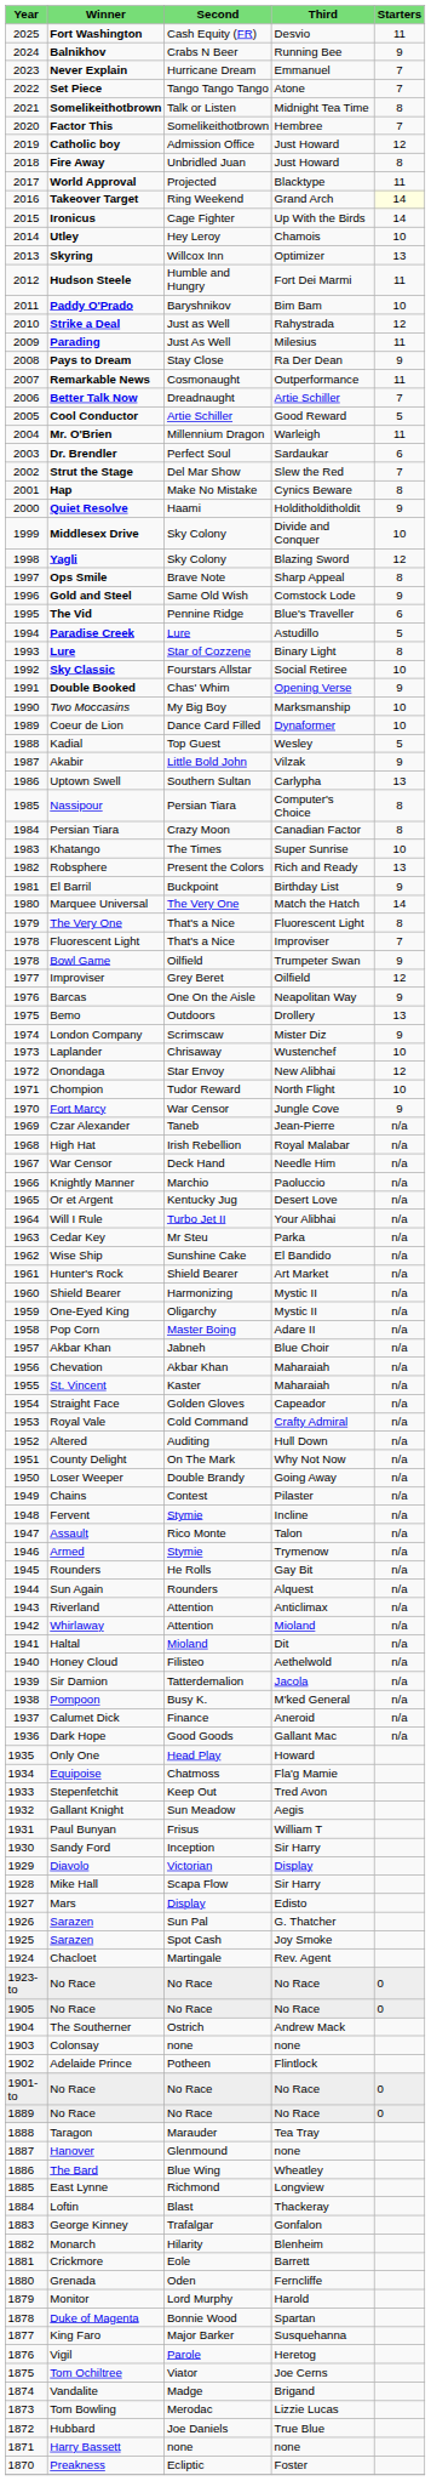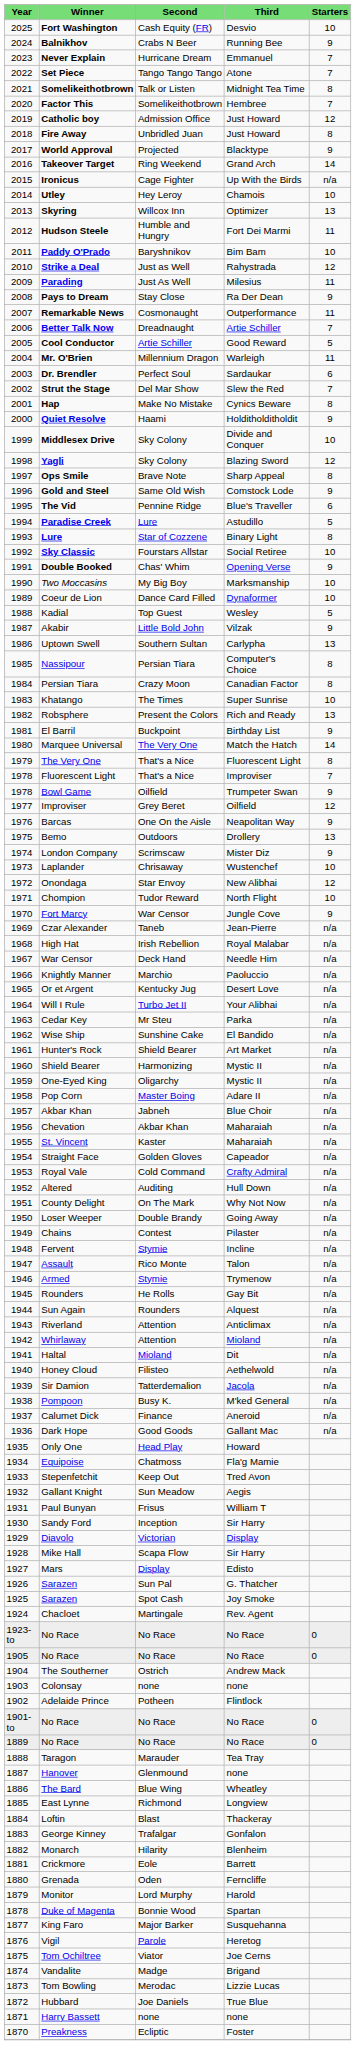 <table class = "wikitable sortable" | border="1" cellpadding="0" style="border-collapse: collapse; font-size:90%">
 <tr bgcolor="#77dd77" align="center">
 <td width="45px"><strong>Year</strong> <br></td>
 <td width="130px"><strong>Winner</strong> <br></td>
 <td width="125px"><strong>Second</strong> <br></td>
 <td width="120px"><strong>Third</strong> <br></td>
 <td width="55px"><strong>Starters</strong></td>
 </tr>
 <tr>
 <td align="center">2025</td>
 <td><strong>Fort Washington</strong></td>
 <td>Cash Equity (<a href='#'>FR</a>)</td>
 <td>Desvio</td>
-<td align=center>11</td>
+<td align="center">10</td>
 </tr>
 <tr>
 <td align="center">2024</td>
 <td><strong>Balnikhov</strong></td>
 <td>Crabs N Beer</td>
 <td>Running Bee</td>
 <td align="center">9</td>
 </tr>
 <tr>
 <td align="center">2023</td>
 <td><strong>Never Explain</strong></td>
 <td>Hurricane Dream</td>
 <td>Emmanuel</td>
 <td align="center">7</td>
 </tr>
 <tr>
 <td align=center>2022</td>
 <td><strong>Set Piece</strong></td>
 <td>Tango Tango Tango</td>
 <td>Atone</td>
 <td align=center>7</td>
 </tr>
 <tr>
 <td align=center>2021</td>
 <td><strong>Somelikeithotbrown</strong></td>
 <td>Talk or Listen</td>
 <td>Midnight Tea Time</td>
 <td align=center>8</td>
 </tr>
 <tr>
 <td align=center>2020</td>
 <td><strong>Factor This</strong></td>
 <td>Somelikeithotbrown</td>
 <td>Hembree</td>
 <td align=center>7</td>
 </tr>
 <tr>
 <td align=center>2019</td>
 <td><strong>Catholic boy</strong></td>
 <td>Admission Office</td>
 <td>Just Howard</td>
 <td align=center>12</td>
 </tr>
 <tr>
 <td align=center>2018</td>
 <td><strong>Fire Away</strong></td>
 <td>Unbridled Juan</td>
 <td>Just Howard</td>
 <td align=center>8</td>
 </tr>
 <tr>
 <td align=center>2017</td>
 <td><strong>World Approval</strong></td>
 <td>Projected</td>
 <td>Blacktype</td>
-<td align=center>11</td>
+<td align=center>9</td>
 </tr>
 <tr>
 <td align=center>2016</td>
 <td><strong>Takeover Target</strong></td>
 <td>Ring Weekend</td>
 <td>Grand Arch</td>
-<td align=center style="background: lightyellow;">14</td>
+<td align=center>14</td>
 </tr>
 <tr>
 <td align=center>2015</td>
 <td><strong>Ironicus</strong></td>
 <td>Cage Fighter</td>
 <td>Up With the Birds</td>
-<td align=center>14</td>
+<td align=center>n/a</td>
 </tr>
 <tr>
 <td align=center>2014</td>
 <td><strong>Utley</strong></td>
 <td>Hey Leroy</td>
 <td>Chamois</td>
 <td align=center>10</td>
 </tr>
 <tr>
 <td align=center>2013</td>
 <td><strong>Skyring</strong></td>
 <td>Willcox Inn</td>
 <td>Optimizer</td>
 <td align=center>13</td>
 </tr>
 <tr>
 <td align=center>2012</td>
 <td><strong>Hudson Steele</strong></td>
 <td>Humble and Hungry</td>
 <td>Fort Dei Marmi</td>
 <td align=center>11</td>
 </tr>
 <tr>
 <td align=center>2011</td>
 <td><strong><a href='#'>Paddy O'Prado</a></strong></td>
 <td>Baryshnikov</td>
 <td>Bim Bam</td>
 <td align=center>10</td>
 </tr>
 <tr>
 <td align=center>2010</td>
 <td><strong><a href='#'>Strike a Deal</a></strong></td>
 <td>Just as Well</td>
 <td>Rahystrada</td>
 <td align=center>12</td>
 </tr>
 <tr>
 <td align=center>2009</td>
 <td><strong><a href='#'>Parading</a></strong></td>
 <td>Just As Well</td>
 <td>Milesius</td>
 <td align=center>11</td>
 </tr>
 <tr>
 <td align=center>2008</td>
 <td><strong>Pays to Dream</strong></td>
 <td>Stay Close</td>
 <td>Ra Der Dean</td>
 <td align=center>9</td>
 </tr>
 <tr>
 <td align=center>2007</td>
 <td><strong>Remarkable News</strong></td>
 <td>Cosmonaught</td>
 <td>Outperformance</td>
 <td align=center>11</td>
 </tr>
 <tr>
 <td align=center>2006</td>
 <td><strong><a href='#'>Better Talk Now</a></strong></td>
 <td>Dreadnaught</td>
 <td><a href='#'>Artie Schiller</a></td>
 <td align=center>7</td>
 </tr>
 <tr>
 <td align=center>2005</td>
 <td><strong>Cool Conductor</strong></td>
 <td><a href='#'>Artie Schiller</a></td>
 <td>Good Reward</td>
 <td align=center>5</td>
 </tr>
 <tr>
 <td align=center>2004</td>
 <td><strong>Mr. O'Brien</strong></td>
 <td>Millennium Dragon</td>
 <td>Warleigh</td>
 <td align=center>11</td>
 </tr>
 <tr>
 <td align=center>2003</td>
 <td><strong>Dr. Brendler</strong></td>
 <td>Perfect Soul</td>
 <td>Sardaukar</td>
 <td align=center>6</td>
 </tr>
 <tr>
 <td align=center>2002</td>
 <td><strong>Strut the Stage</strong></td>
 <td>Del Mar Show</td>
 <td>Slew the Red</td>
 <td align=center>7</td>
 </tr>
 <tr>
 <td align=center>2001</td>
 <td><strong>Hap</strong></td>
 <td>Make No Mistake</td>
 <td>Cynics Beware</td>
 <td align=center>8</td>
 </tr>
 <tr>
 <td align=center>2000</td>
 <td><strong><a href='#'>Quiet Resolve</a></strong></td>
 <td>Haami</td>
 <td>Holditholditholdit</td>
 <td align=center>9</td>
 </tr>
 <tr>
 <td align=center>1999</td>
 <td><strong>Middlesex Drive</strong></td>
 <td>Sky Colony</td>
 <td>Divide and Conquer</td>
 <td align=center>10</td>
 </tr>
 <tr>
 <td align=center>1998</td>
 <td><strong><a href='#'>Yagli</a></strong></td>
 <td>Sky Colony</td>
 <td>Blazing Sword</td>
 <td align=center>12</td>
 </tr>
 <tr>
 <td align=center>1997</td>
 <td><strong>Ops Smile</strong></td>
 <td>Brave Note</td>
 <td>Sharp Appeal</td>
 <td align=center>8</td>
 </tr>
 <tr>
 <td align=center>1996</td>
 <td><strong>Gold and Steel</strong></td>
 <td>Same Old Wish</td>
 <td>Comstock Lode</td>
 <td align=center>9</td>
 </tr>
 <tr>
 <td align=center>1995</td>
 <td><strong>The Vid</strong></td>
 <td>Pennine Ridge</td>
 <td>Blue's Traveller</td>
 <td align=center>6</td>
 </tr>
 <tr>
 <td align=center>1994</td>
 <td><strong><a href='#'>Paradise Creek</a></strong></td>
 <td><a href='#'>Lure</a></td>
 <td>Astudillo</td>
 <td align=center>5</td>
 </tr>
 <tr>
 <td align=center>1993</td>
 <td><strong><a href='#'>Lure</a></strong></td>
 <td><a href='#'>Star of Cozzene</a></td>
 <td>Binary Light</td>
 <td align=center>8</td>
 </tr>
 <tr>
 <td align=center>1992</td>
 <td><strong><a href='#'>Sky Classic</a></strong></td>
 <td>Fourstars Allstar</td>
 <td>Social Retiree</td>
 <td align=center>10</td>
 </tr>
 <tr>
 <td align=center>1991</td>
 <td><strong>Double Booked</strong></td>
 <td>Chas' Whim</td>
 <td><a href='#'>Opening Verse</a></td>
 <td align=center>9</td>
 </tr>
 <tr>
 <td align=center>1990</td>
 <td><em>Two Moccasins<strong></td>
 <td>My Big Boy</td>
 <td>Marksmanship</td>
 <td align=center>10</td>
 </tr>
 <tr>
 <td align=center>1989</td>
 <td></strong>Coeur de Lion<strong></td>
 <td>Dance Card Filled</td>
 <td><a href='#'>Dynaformer</a></td>
 <td align=center>10</td>
 </tr>
 <tr>
 <td align=center>1988</td>
 <td></strong>Kadial<strong></td>
 <td>Top Guest</td>
 <td>Wesley</td>
 <td align=center>5</td>
 </tr>
 <tr>
 <td align=center>1987</td>
 <td></strong>Akabir<strong></td>
 <td><a href='#'>Little Bold John</a></td>
 <td>Vilzak</td>
 <td align=center>9</td>
 </tr>
 <tr>
 <td align=center>1986</td>
 <td></strong>Uptown Swell<strong></td>
 <td>Southern Sultan</td>
 <td>Carlypha</td>
 <td align=center>13</td>
 </tr>
 <tr>
 <td align=center>1985</td>
 <td></strong><a href='#'>Nassipour</a><strong></td>
 <td>Persian Tiara</td>
 <td>Computer's Choice</td>
 <td align=center>8</td>
 </tr>
 <tr>
 <td align=center>1984</td>
 <td></strong>Persian Tiara<strong></td>
 <td>Crazy Moon</td>
 <td>Canadian Factor</td>
 <td align=center>8</td>
 </tr>
 <tr>
 <td align=center>1983</td>
 <td></strong>Khatango<strong></td>
 <td>The Times</td>
 <td>Super Sunrise</td>
 <td align=center>10</td>
 </tr>
 <tr>
 <td align=center>1982</td>
 <td>Robsphere</td>
 <td>Present the Colors</td>
 <td>Rich and Ready</td>
 <td align=center>13</td>
 </tr>
 <tr>
 <td align=center>1981</td>
 <td>El Barril</td>
 <td>Buckpoint</td>
 <td>Birthday List</td>
 <td align=center>9</td>
 </tr>
 <tr>
 <td align=center>1980</td>
 <td>Marquee Universal</td>
 <td><a href='#'>The Very One</a></td>
 <td>Match the Hatch</td>
 <td align=center>14</td>
 </tr>
 <tr>
 <td align=center>1979</td>
 <td><a href='#'>The Very One</a></td>
 <td>That's a Nice</td>
 <td>Fluorescent Light</td>
 <td align=center>8</td>
 </tr>
 <tr>
 <td align=center>1978</td>
 <td>Fluorescent Light</td>
 <td>That's a Nice</td>
 <td>Improviser</td>
 <td align=center>7</td>
 </tr>
 <tr>
 <td align=center>1978</td>
 <td><a href='#'>Bowl Game</a></td>
 <td>Oilfield</td>
 <td>Trumpeter Swan</td>
 <td align=center>9</td>
 </tr>
 <tr>
 <td align=center>1977</td>
 <td>Improviser</td>
 <td>Grey Beret</td>
 <td>Oilfield</td>
 <td align=center>12</td>
 </tr>
 <tr>
 <td align=center>1976</td>
 <td>Barcas</td>
 <td>One On the Aisle</td>
 <td>Neapolitan Way</td>
 <td align=center>9</td>
 </tr>
 <tr>
 <td align=center>1975</td>
 <td>Bemo</td>
 <td>Outdoors</td>
 <td>Drollery</td>
 <td align=center>13</td>
 </tr>
 <tr>
 <td align=center>1974</td>
 <td>London Company</td>
 <td>Scrimscaw</td>
 <td>Mister Diz</td>
 <td align=center>9</td>
 </tr>
 <tr>
 <td align=center>1973</td>
 <td>Laplander</td>
 <td>Chrisaway</td>
 <td>Wustenchef</td>
 <td align=center>10</td>
 </tr>
 <tr>
 <td align=center>1972</td>
 <td>Onondaga</td>
 <td>Star Envoy</td>
 <td>New Alibhai</td>
 <td align=center>12</td>
 </tr>
 <tr>
 <td align=center>1971</td>
 <td>Chompion</td>
 <td>Tudor Reward</td>
 <td>North Flight</td>
 <td align=center>10</td>
 </tr>
 <tr>
 <td align=center>1970</td>
 <td><a href='#'>Fort Marcy</a></td>
 <td>War Censor</td>
 <td>Jungle Cove</td>
 <td align=center>9</td>
 </tr>
 <tr>
 <td align=center>1969</td>
 <td>Czar Alexander</td>
 <td>Taneb</td>
 <td>Jean-Pierre</td>
 <td align=center>n/a</td>
 </tr>
 <tr>
 <td align=center>1968</td>
 <td>High Hat</td>
 <td>Irish Rebellion</td>
 <td>Royal Malabar</td>
 <td align=center>n/a</td>
 </tr>
 <tr>
 <td align=center>1967</td>
 <td>War Censor</td>
 <td>Deck Hand</td>
 <td>Needle Him</td>
 <td align=center>n/a</td>
 </tr>
 <tr>
 <td align=center>1966</td>
 <td>Knightly Manner</td>
 <td>Marchio</td>
 <td>Paoluccio</td>
 <td align=center>n/a</td>
 </tr>
 <tr>
 <td align=center>1965</td>
 <td>Or et Argent</td>
 <td>Kentucky Jug</td>
 <td>Desert Love</td>
 <td align=center>n/a</td>
 </tr>
 <tr>
 <td align=center>1964</td>
 <td>Will I Rule</td>
 <td><a href='#'>Turbo Jet II</a></td>
 <td>Your Alibhai</td>
 <td align=center>n/a</td>
 </tr>
 <tr>
 <td align=center>1963</td>
 <td>Cedar Key</td>
 <td>Mr Steu</td>
 <td>Parka</td>
 <td align=center>n/a</td>
 </tr>
 <tr>
 <td align=center>1962</td>
 <td>Wise Ship</td>
 <td>Sunshine Cake</td>
 <td>El Bandido</td>
 <td align=center>n/a</td>
 </tr>
 <tr>
 <td align=center>1961</td>
 <td>Hunter's Rock</td>
 <td>Shield Bearer</td>
 <td>Art Market</td>
 <td align=center>n/a</td>
 </tr>
 <tr>
 <td align=center>1960</td>
 <td>Shield Bearer</td>
 <td>Harmonizing</td>
 <td>Mystic II</td>
 <td align=center>n/a</td>
 </tr>
 <tr>
 <td align=center>1959</td>
 <td>One-Eyed King</td>
 <td>Oligarchy</td>
 <td>Mystic II</td>
 <td align=center>n/a</td>
 </tr>
 <tr>
 <td align=center>1958</td>
 <td>Pop Corn</td>
 <td><a href='#'>Master Boing</a></td>
 <td>Adare II</td>
 <td align=center>n/a</td>
 </tr>
 <tr>
 <td align=center>1957</td>
 <td>Akbar Khan</td>
 <td>Jabneh</td>
 <td>Blue Choir</td>
 <td align=center>n/a</td>
 </tr>
 <tr>
 <td align=center>1956</td>
 <td>Chevation</td>
 <td>Akbar Khan</td>
 <td>Maharaiah</td>
 <td align=center>n/a</td>
 </tr>
 <tr>
 <td align=center>1955</td>
 <td><a href='#'>St. Vincent</a></td>
 <td>Kaster</td>
 <td>Maharaiah</td>
 <td align=center>n/a</td>
 </tr>
 <tr>
 <td align=center>1954</td>
 <td>Straight Face</td>
 <td>Golden Gloves</td>
 <td>Capeador</td>
 <td align=center>n/a</td>
 </tr>
 <tr>
 <td align=center>1953</td>
 <td>Royal Vale</td>
 <td>Cold Command</td>
 <td><a href='#'>Crafty Admiral</a></td>
 <td align=center>n/a</td>
 </tr>
 <tr>
 <td align=center>1952</td>
 <td>Altered</td>
 <td>Auditing</td>
 <td>Hull Down</td>
 <td align=center>n/a</td>
 </tr>
 <tr>
 <td align=center>1951</td>
 <td>County Delight</td>
 <td>On The Mark</td>
 <td>Why Not Now</td>
 <td align=center>n/a</td>
 </tr>
 <tr>
 <td align=center>1950</td>
 <td>Loser Weeper</td>
 <td>Double Brandy</td>
 <td>Going Away</td>
 <td align=center>n/a</td>
 </tr>
 <tr>
 <td align=center>1949</td>
 <td>Chains</td>
 <td>Contest</td>
 <td>Pilaster</td>
 <td align=center>n/a</td>
 </tr>
 <tr>
 <td align=center>1948</td>
 <td>Fervent</td>
 <td><a href='#'>Stymie</a></td>
 <td>Incline</td>
 <td align=center>n/a</td>
 </tr>
 <tr>
 <td align=center>1947</td>
 <td><a href='#'>Assault</a></td>
 <td>Rico Monte</td>
 <td>Talon</td>
 <td align=center>n/a</td>
 </tr>
 <tr>
 <td align=center>1946</td>
 <td><a href='#'>Armed</a></td>
 <td><a href='#'>Stymie</a></td>
 <td>Trymenow</td>
 <td align=center>n/a</td>
 </tr>
 <tr>
 <td align=center>1945</td>
 <td>Rounders</td>
 <td>He Rolls</td>
 <td>Gay Bit</td>
 <td align=center>n/a</td>
 </tr>
 <tr>
 <td align=center>1944</td>
 <td>Sun Again</td>
 <td>Rounders</td>
 <td>Alquest</td>
 <td align=center>n/a</td>
 </tr>
 <tr>
 <td align=center>1943</td>
 <td>Riverland</td>
 <td>Attention</td>
 <td>Anticlimax</td>
 <td align=center>n/a</td>
 </tr>
 <tr>
 <td align=center>1942</td>
 <td><a href='#'>Whirlaway</a></td>
 <td>Attention</td>
 <td><a href='#'>Mioland</a></td>
 <td align=center>n/a</td>
 </tr>
 <tr>
 <td align=center>1941</td>
 <td>Haltal</td>
 <td><a href='#'>Mioland</a></td>
 <td>Dit</td>
 <td align=center>n/a</td>
 </tr>
 <tr>
 <td align=center>1940</td>
 <td>Honey Cloud</td>
 <td>Filisteo</td>
 <td>Aethelwold</td>
 <td align=center>n/a</td>
 </tr>
 <tr>
 <td align=center>1939</td>
 <td>Sir Damion</td>
 <td>Tatterdemalion</td>
 <td><a href='#'>Jacola</a></td>
 <td align=center>n/a</td>
 </tr>
 <tr>
 <td align=center>1938</td>
 <td><a href='#'>Pompoon</a></td>
 <td>Busy K.</td>
 <td>M'ked General</td>
 <td align=center>n/a</td>
 </tr>
 <tr>
 <td align=center>1937</td>
 <td>Calumet Dick</td>
 <td>Finance</td>
 <td>Aneroid</td>
 <td align=center>n/a</td>
 </tr>
 <tr>
 <td align=center>1936</td>
 <td>Dark Hope</td>
 <td>Good Goods</td>
 <td>Gallant Mac</td>
 <td align=center>n/a</td>
 </tr>
 <tr>
 <td>1935</td>
 <td>Only One</td>
 <td><a href='#'>Head Play</a></td>
 <td>Howard</td>
 <td></td>
 </tr>
 <tr>
 <td>1934</td>
 <td><a href='#'>Equipoise</a></td>
 <td>Chatmoss</td>
 <td>Fla'g Mamie</td>
 <td></td>
 </tr>
 <tr>
 <td>1933</td>
 <td>Stepenfetchit</td>
 <td>Keep Out</td>
 <td>Tred Avon</td>
 <td></td>
 </tr>
 <tr>
 <td>1932</td>
 <td>Gallant Knight</td>
 <td>Sun Meadow</td>
 <td>Aegis</td>
 <td></td>
 </tr>
 <tr>
 <td>1931</td>
 <td>Paul Bunyan</td>
 <td>Frisus</td>
 <td>William T</td>
 <td></td>
 </tr>
 <tr>
 <td>1930</td>
 <td>Sandy Ford</td>
 <td>Inception</td>
 <td>Sir Harry</td>
 <td></td>
 </tr>
 <tr>
 <td>1929</td>
 <td><a href='#'>Diavolo</a></td>
 <td><a href='#'>Victorian</a></td>
 <td><a href='#'>Display</a></td>
 <td></td>
 </tr>
 <tr>
 <td>1928</td>
 <td>Mike Hall</td>
 <td>Scapa Flow</td>
 <td>Sir Harry</td>
 <td></td>
 </tr>
 <tr>
 <td>1927</td>
 <td>Mars</td>
 <td><a href='#'>Display</a></td>
 <td>Edisto</td>
 <td></td>
 </tr>
 <tr>
 <td>1926</td>
 <td><a href='#'>Sarazen</a></td>
 <td>Sun Pal</td>
 <td>G. Thatcher</td>
 <td></td>
 </tr>
 <tr>
 <td>1925</td>
 <td><a href='#'>Sarazen</a></td>
 <td>Spot Cash</td>
 <td>Joy Smoke</td>
 <td></td>
 </tr>
 <tr>
 <td>1924</td>
 <td>Chacloet</td>
 <td>Martingale</td>
 <td>Rev. Agent</td>
 <td></td>
 </tr>
 <tr bgcolor="#eeeeee">
 <td>1923-to</td>
 <td>No Race</td>
 <td>No Race</td>
 <td>No Race</td>
 <td>0</td>
 </tr>
 <tr bgcolor="#eeeeee">
 <td>1905</td>
 <td>No Race</td>
 <td>No Race</td>
 <td>No Race</td>
 <td>0</td>
 </tr>
 <tr>
 <td>1904</td>
 <td>The Southerner</td>
 <td>Ostrich</td>
 <td>Andrew Mack</td>
 <td></td>
 </tr>
 <tr>
 <td>1903</td>
 <td>Colonsay</td>
 <td>none</td>
 <td>none</td>
 <td></td>
 </tr>
 <tr>
 <td>1902</td>
 <td>Adelaide Prince</td>
 <td>Potheen</td>
 <td>Flintlock</td>
 <td></td>
 </tr>
 <tr bgcolor="#eeeeee">
 <td>1901-to</td>
 <td>No Race</td>
 <td>No Race</td>
 <td>No Race</td>
 <td>0</td>
 </tr>
 <tr bgcolor="#eeeeee">
 <td>1889</td>
 <td>No Race</td>
 <td>No Race</td>
 <td>No Race</td>
 <td>0</td>
 </tr>
 <tr>
 <td>1888</td>
 <td>Taragon</td>
 <td>Marauder</td>
 <td>Tea Tray</td>
 <td></td>
 </tr>
 <tr>
 <td>1887</td>
 <td><a href='#'>Hanover</a></td>
 <td>Glenmound</td>
 <td>none</td>
 <td></td>
 </tr>
 <tr>
 <td>1886</td>
 <td><a href='#'>The Bard</a></td>
 <td>Blue Wing</td>
 <td>Wheatley</td>
 <td></td>
 </tr>
 <tr>
 <td>1885</td>
 <td>East Lynne</td>
 <td>Richmond</td>
 <td>Longview</td>
 <td></td>
 </tr>
 <tr>
 <td>1884</td>
 <td>Loftin</td>
 <td>Blast</td>
 <td>Thackeray</td>
 <td></td>
 </tr>
 <tr>
 <td>1883</td>
 <td>George Kinney</td>
 <td>Trafalgar</td>
 <td>Gonfalon</td>
 <td></td>
 </tr>
 <tr>
 <td>1882</td>
 <td>Monarch</td>
 <td>Hilarity</td>
 <td>Blenheim</td>
 <td></td>
 </tr>
 <tr>
 <td>1881</td>
 <td>Crickmore</td>
 <td>Eole</td>
 <td>Barrett</td>
 <td></td>
 </tr>
 <tr>
 <td>1880</td>
 <td>Grenada</td>
 <td>Oden</td>
 <td>Ferncliffe</td>
 <td></td>
 </tr>
 <tr>
 <td>1879</td>
 <td>Monitor</td>
 <td>Lord Murphy</td>
 <td>Harold</td>
 <td></td>
 </tr>
 <tr>
 <td>1878</td>
 <td><a href='#'>Duke of Magenta</a></td>
 <td>Bonnie Wood</td>
 <td>Spartan</td>
 <td></td>
 </tr>
 <tr>
 <td>1877</td>
 <td>King Faro</td>
 <td>Major Barker</td>
 <td>Susquehanna</td>
 <td></td>
 </tr>
 <tr>
 <td>1876</td>
 <td>Vigil</td>
 <td><a href='#'>Parole</a></td>
 <td>Heretog</td>
 <td></td>
 </tr>
 <tr>
 <td>1875</td>
 <td><a href='#'>Tom Ochiltree</a></td>
 <td>Viator</td>
 <td>Joe Cerns</td>
 <td></td>
 </tr>
 <tr>
 <td>1874</td>
 <td>Vandalite</td>
 <td>Madge</td>
 <td>Brigand</td>
 <td></td>
 </tr>
 <tr>
 <td>1873</td>
 <td>Tom Bowling</td>
 <td>Merodac</td>
 <td>Lizzie Lucas</td>
 <td></td>
 </tr>
 <tr>
 <td>1872</td>
 <td>Hubbard</td>
 <td>Joe Daniels</td>
 <td>True Blue</td>
 <td></td>
 </tr>
 <tr>
 <td>1871</td>
 <td><a href='#'>Harry Bassett</a></td>
 <td>none</td>
 <td>none</td>
 <td></td>
 </tr>
 <tr>
 <td>1870</td>
 <td><a href='#'>Preakness</a></td>
 <td>Ecliptic</td>
 <td>Foster</td>
 <td></td>
 </tr>
 <tr>
 </tr>
 </table>
